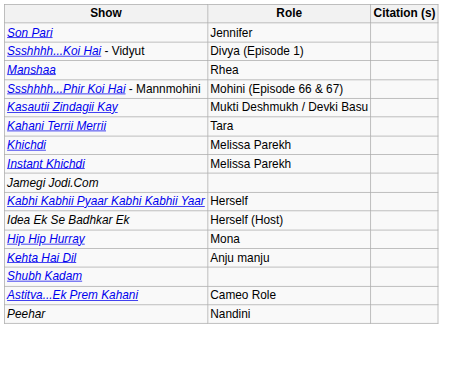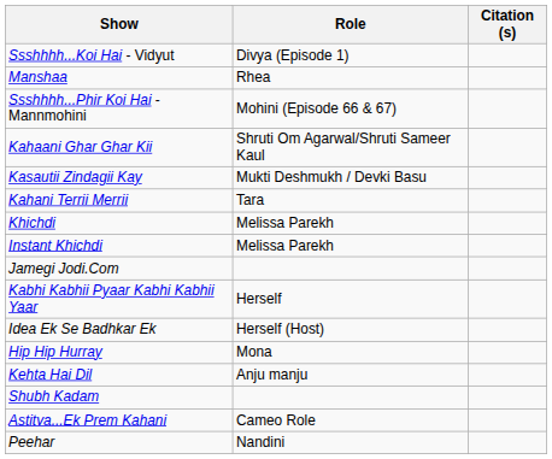 <table class="wikitable">
 <tr>
 <th>Show</th>
 <th>Role</th>
 <th>Citation (s)</th>
-</tr>
-<tr>
-<td><em><a href='#'>Son Pari</a></em></td>
-<td>Jennifer</td>
-<td></td>
 </tr>
 <tr>
 <td><em><a href='#'>Ssshhhh...Koi Hai</a></em> - Vidyut</td>
 <td>Divya (Episode 1)</td>
 <td></td>
 </tr>
 <tr>
 <td><em><a href='#'>Manshaa</a></em></td>
 <td>Rhea</td>
 <td></td>
 </tr>
 <tr>
 <td><em><a href='#'>Ssshhhh...Phir Koi Hai</a></em> - Mannmohini</td>
 <td>Mohini (Episode 66 & 67)</td>
+<td></td>
+</tr>
+<tr>
+<td><em><a href='#'>Kahaani Ghar Ghar Kii</a></em></td>
+<td>Shruti Om Agarwal/Shruti Sameer Kaul</td>
 <td></td>
 </tr>
 <tr>
 <td><em><a href='#'>Kasautii Zindagii Kay</a></em></td>
 <td>Mukti Deshmukh / Devki Basu</td>
 <td></td>
 </tr>
 <tr>
 <td><em><a href='#'>Kahani Terrii Merrii</a></em></td>
 <td>Tara</td>
 <td></td>
 </tr>
 <tr>
 <td><em><a href='#'>Khichdi</a></em></td>
 <td>Melissa Parekh</td>
 <td></td>
 </tr>
 <tr>
 <td><em><a href='#'>Instant Khichdi</a></em></td>
 <td>Melissa Parekh</td>
 <td></td>
 </tr>
 <tr>
 <td><em>Jamegi Jodi.Com</em></td>
 <td></td>
 <td></td>
 </tr>
 <tr>
 <td><em><a href='#'>Kabhi Kabhii Pyaar Kabhi Kabhii Yaar</a></em></td>
 <td>Herself</td>
 <td></td>
 </tr>
 <tr>
 <td><em>Idea Ek Se Badhkar Ek</em></td>
 <td>Herself (Host)</td>
 <td></td>
 </tr>
 <tr>
 <td><em><a href='#'>Hip Hip Hurray</a></em></td>
 <td>Mona</td>
 <td></td>
 </tr>
 <tr>
 <td><em><a href='#'>Kehta Hai Dil</a></em></td>
 <td>Anju manju</td>
 <td></td>
 </tr>
 <tr>
 <td><em><a href='#'>Shubh Kadam</a></em></td>
 <td></td>
 <td></td>
 </tr>
 <tr>
 <td><em><a href='#'>Astitva...Ek Prem Kahani</a></em></td>
 <td>Cameo Role</td>
 <td></td>
 </tr>
 <tr>
 <td><em>Peehar</em></td>
 <td>Nandini</td>
 <td></td>
 </tr>
 </table>
